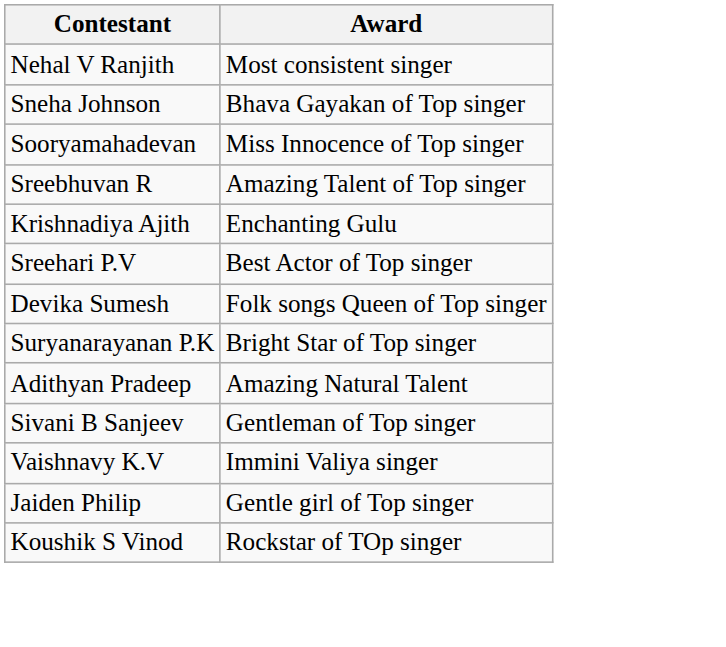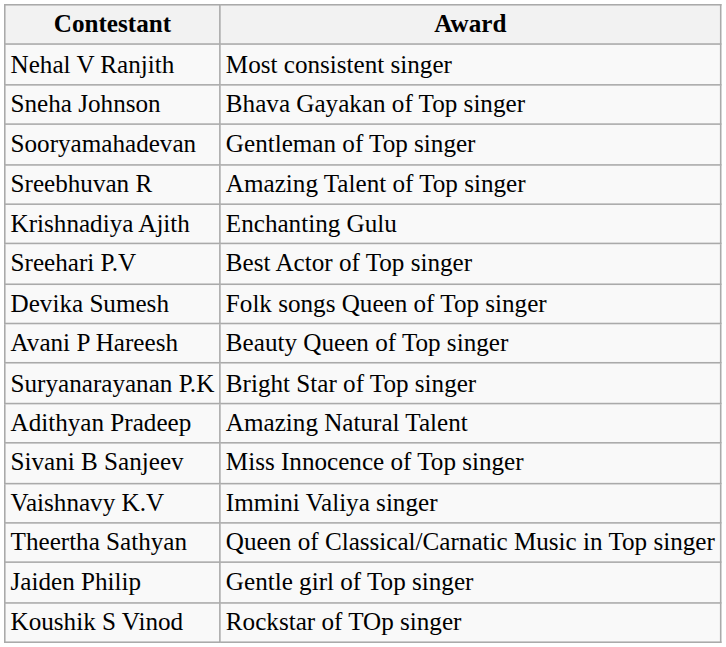 <table class="wikitable">
 <tr>
 <th>Contestant</th>
 <th>Award</th>
 </tr>
 <tr>
 <td>Nehal V Ranjith</td>
 <td>Most consistent singer</td>
 </tr>
 <tr>
 <td>Sneha Johnson</td>
 <td>Bhava Gayakan of Top singer</td>
 </tr>
 <tr>
 <td>Sooryamahadevan</td>
-<td>Miss Innocence of Top singer</td>
+<td>Gentleman of Top singer</td>
 </tr>
 <tr>
 <td>Sreebhuvan R</td>
 <td>Amazing Talent of Top singer</td>
 </tr>
 <tr>
 <td>Krishnadiya Ajith</td>
 <td>Enchanting Gulu</td>
 </tr>
 <tr>
 <td>Sreehari P.V</td>
 <td>Best Actor of Top singer</td>
 </tr>
 <tr>
 <td>Devika Sumesh</td>
 <td>Folk songs Queen of Top singer</td>
 </tr>
 <tr>
+<td>Avani P Hareesh</td>
+<td>Beauty Queen of Top singer</td>
+</tr>
+<tr>
 <td>Suryanarayanan P.K</td>
 <td>Bright Star of Top singer</td>
 </tr>
 <tr>
 <td>Adithyan Pradeep</td>
 <td>Amazing Natural Talent</td>
 </tr>
 <tr>
 <td>Sivani B Sanjeev</td>
-<td>Gentleman of Top singer</td>
+<td>Miss Innocence of Top singer</td>
 </tr>
 <tr>
 <td>Vaishnavy K.V</td>
 <td>Immini Valiya singer</td>
+</tr>
+<tr>
+<td>Theertha Sathyan</td>
+<td>Queen of Classical/Carnatic Music in Top singer</td>
 </tr>
 <tr>
 <td>Jaiden Philip</td>
 <td>Gentle girl of Top singer</td>
 </tr>
 <tr>
 <td>Koushik S Vinod</td>
 <td>Rockstar of TOp singer</td>
 </tr>
 </table>
